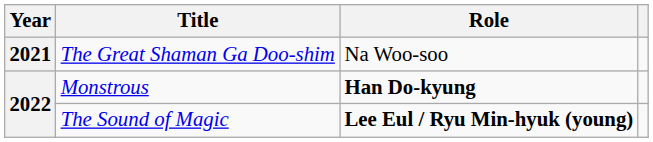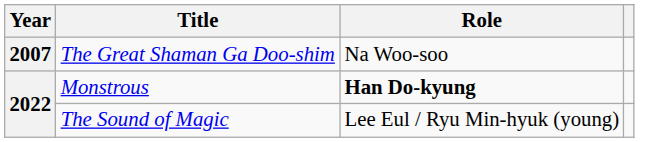 <table class="wikitable sortable plainrowheaders">
 <tr>
 <th scope="col">Year</th>
 <th scope="col">Title</th>
 <th scope="col">Role</th>
 <th scope="col" class="unsortable"></th>
 </tr>
 <tr>
-<th scope="row">2021</th>
+<th scope="row">2007</th>
 <td><em><a href='#'>The Great Shaman Ga Doo-shim</a></em></td>
 <td>Na Woo-soo</td>
 <td style="text-align:center"></td>
 </tr>
 <tr>
 <th rowspan="2" scope="row">2022</th>
 <td><em><a href='#'>Monstrous</a></em></td>
 <td><strong>Han Do-kyung</strong></td>
 <td style="text-align:center"></td>
 </tr>
 <tr>
 <td><em><a href='#'>The Sound of Magic</a></em></td>
-<td><strong>Lee Eul / Ryu Min-hyuk (young)</strong></td>
+<td>Lee Eul / Ryu Min-hyuk (young)</td>
 <td style="text-align:center"></td>
 </tr>
 </table>
